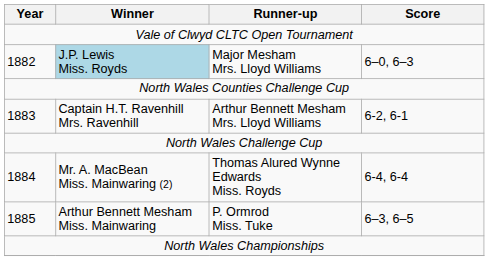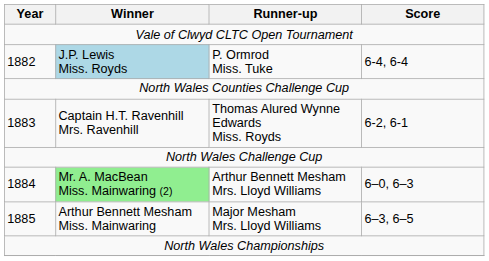 <table class="wikitable">
 <tr>
 <th style="width:60px;">Year</th>
 <th style="width:200px;">Winner</th>
 <th style="width:200px;">Runner-up</th>
 <th style="width:160px;">Score</th>
 </tr>
 <tr>
 <td colspan=4 align=center><em>Vale of Clwyd CLTC Open Tournament</em></td>
 </tr>
 <tr>
 <td>1882</td>
 <td style="background: lightblue;"> J.P. Lewis<br> Miss. Royds</td>
-<td> Major Mesham<br> Mrs. Lloyd Williams</td>
-<td>6–0, 6–3</td>
+<td> P. Ormrod<br> Miss. Tuke</td>
+<td>6-4, 6-4</td>
 </tr>
 <tr>
 <td colspan=4 align=center><em>North Wales Counties Challenge Cup</em></td>
 </tr>
 <tr>
 <td>1883</td>
 <td> Captain H.T. Ravenhill<br> Mrs. Ravenhill</td>
-<td> Arthur Bennett Mesham<br> Mrs. Lloyd Williams</td>
+<td> Thomas Alured Wynne Edwards<br> Miss. Royds</td>
 <td>6-2, 6-1</td>
 </tr>
 <tr>
 <td colspan=4 align=center><em>North Wales Challenge Cup</em></td>
 </tr>
 <tr>
 <td>1884</td>
-<td> Mr. A. MacBean<br> Miss. Mainwaring <small>(2)</small></td>
-<td> Thomas Alured Wynne Edwards<br> Miss. Royds</td>
-<td>6-4, 6-4</td>
+<td style="background: lightgreen;"> Mr. A. MacBean<br> Miss. Mainwaring <small>(2)</small></td>
+<td> Arthur Bennett Mesham<br> Mrs. Lloyd Williams</td>
+<td>6–0, 6–3</td>
 </tr>
 <tr>
 <td>1885</td>
 <td> Arthur Bennett Mesham<br> Miss. Mainwaring</td>
-<td> P. Ormrod<br> Miss. Tuke</td>
+<td> Major Mesham<br> Mrs. Lloyd Williams</td>
 <td>6–3, 6–5</td>
 </tr>
 <tr>
 <td colspan=4 align=center><em>North Wales Championships</em></td>
 </tr>
 <tr>
 </tr>
 </table>
